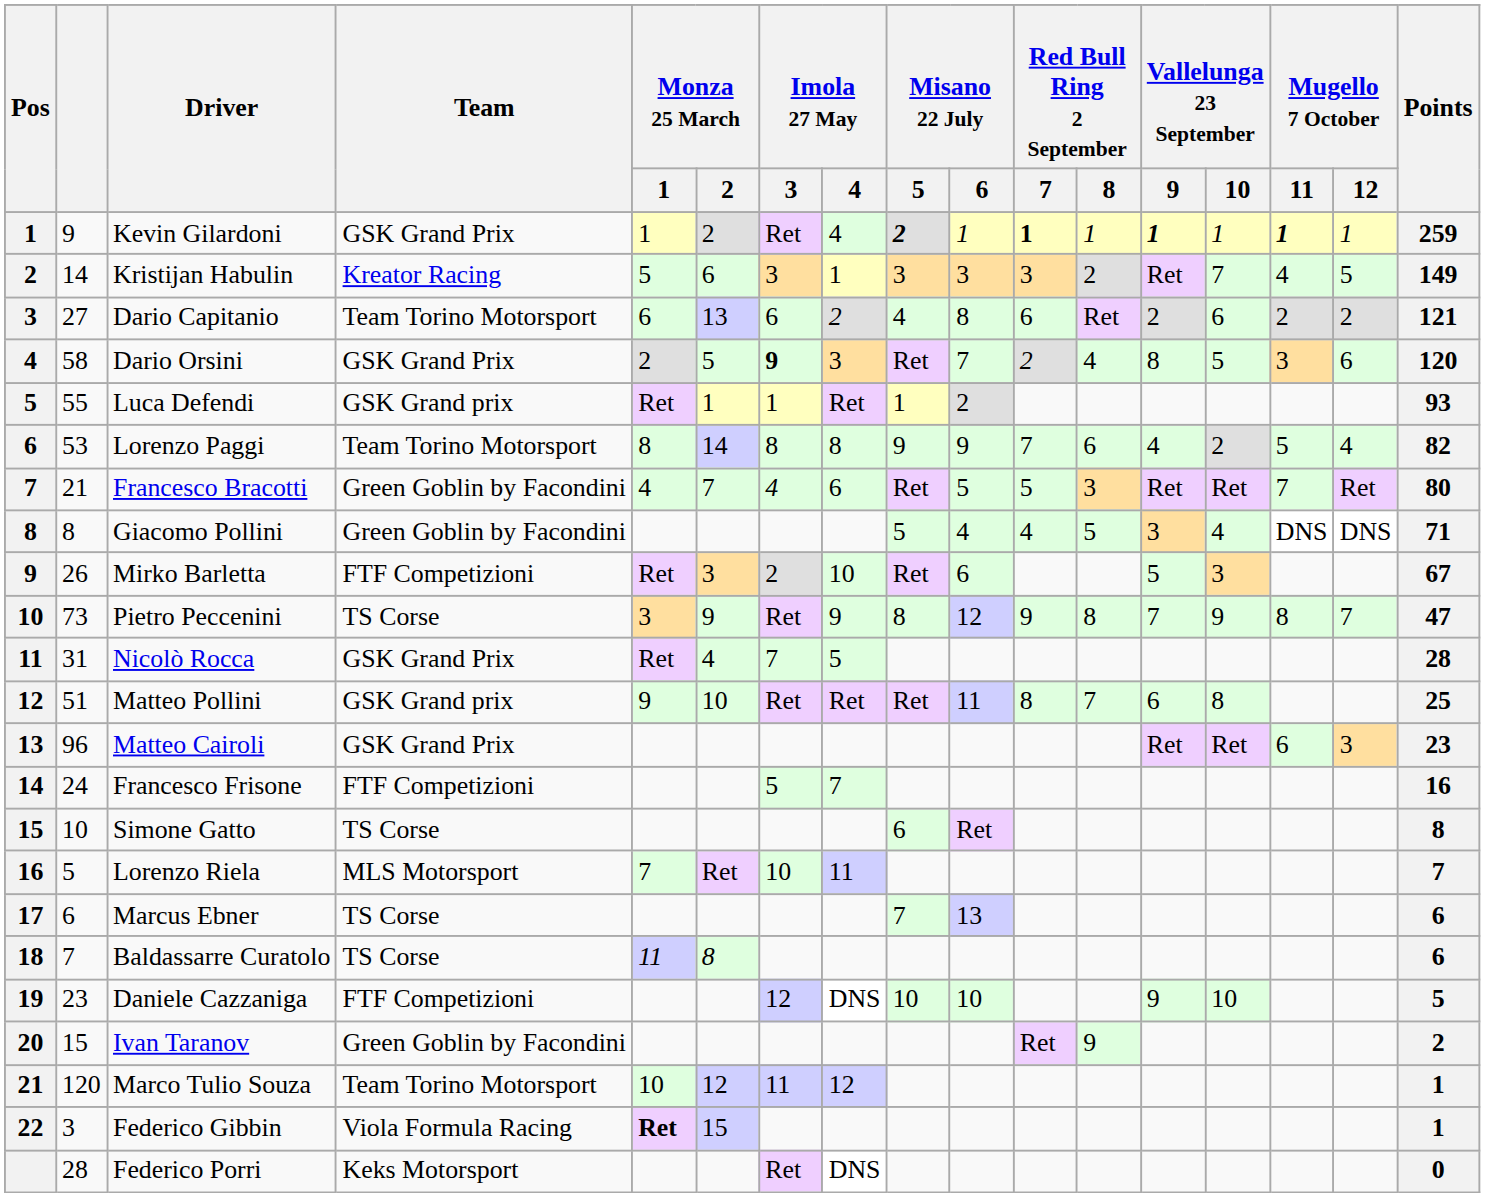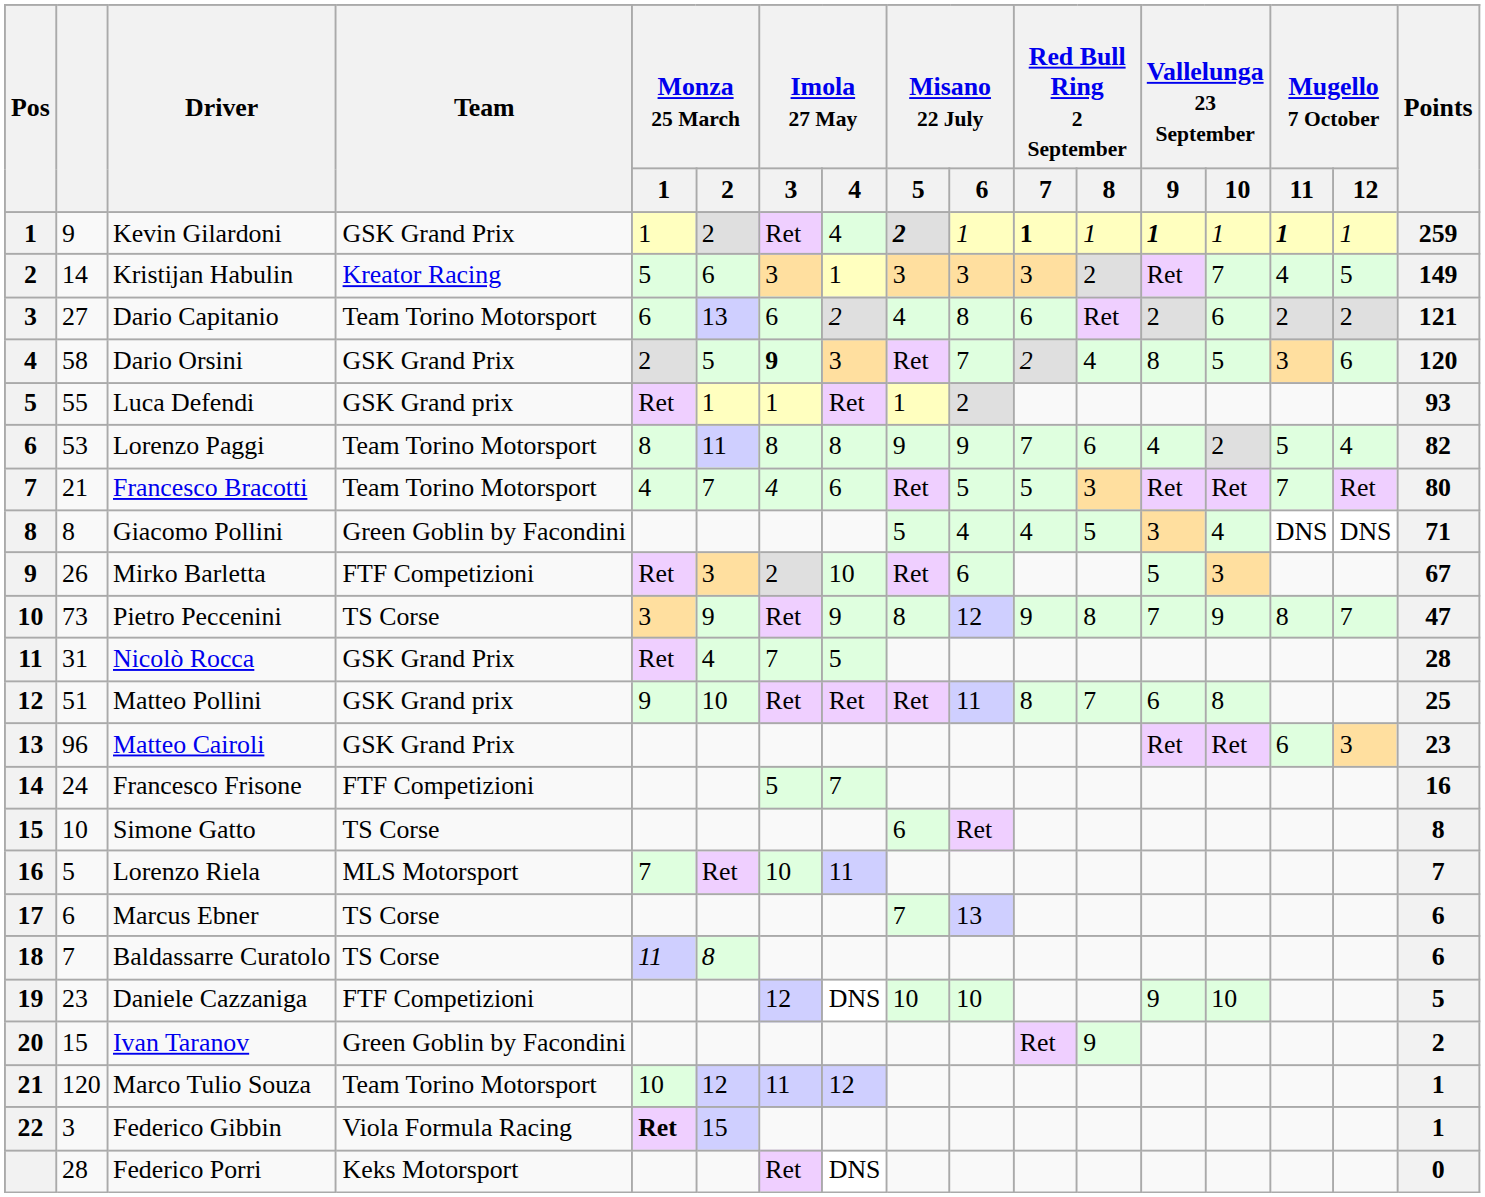 <table class="wikitable" style="font-size:85%">
 <tr>
 <th rowspan=2>Pos</th>
 <th rowspan=2></th>
 <th rowspan=2>Driver</th>
 <th rowspan=2>Team</th>
 <th colspan=2><br><a href='#'>Monza</a><br><small>25 March</small></th>
 <th colspan=2><br><a href='#'>Imola</a><br><small>27 May</small></th>
 <th colspan=2><br><a href='#'>Misano</a><br><small>22 July</small></th>
 <th colspan=2><br><a href='#'>Red Bull Ring</a><br><small>2 September</small></th>
 <th colspan=2><br><a href='#'>Vallelunga</a><br><small>23 September</small></th>
 <th colspan=2><br><a href='#'>Mugello</a><br><small>7 October</small></th>
 <th rowspan=2>Points</th>
 </tr>
 <tr>
 <th width="27">1</th>
 <th width="27">2</th>
 <th width="27">3</th>
 <th width="27">4</th>
 <th width="27">5</th>
 <th width="27">6</th>
 <th width="27">7</th>
 <th width="27">8</th>
 <th width="27">9</th>
 <th width="27">10</th>
 <th width="27">11</th>
 <th width="27">12</th>
 </tr>
 <tr>
 <th>1</th>
 <td>9</td>
 <td> Kevin Gilardoni</td>
 <td>GSK Grand Prix</td>
 <td style="background:#FFFFBF;">1</td>
 <td style="background:#DFDFDF;">2</td>
 <td style="background:#EFCFFF;">Ret</td>
 <td style="background:#DFFFDF;">4</td>
 <td style="background:#DFDFDF;"><strong><em>2</em></strong></td>
 <td style="background:#FFFFBF;"><em>1</em></td>
 <td style="background:#FFFFBF;"><strong>1</strong></td>
 <td style="background:#FFFFBF;"><em>1</em></td>
 <td style="background:#FFFFBF;"><strong><em>1</em></strong></td>
 <td style="background:#FFFFBF;"><em>1</em></td>
 <td style="background:#FFFFBF;"><strong><em>1</em></strong></td>
 <td style="background:#FFFFBF;"><em>1</em></td>
 <th>259</th>
 </tr>
 <tr>
 <th>2</th>
 <td>14</td>
 <td> Kristijan Habulin</td>
 <td><a href='#'>Kreator Racing</a></td>
 <td style="background:#DFFFDF;">5</td>
 <td style="background:#DFFFDF;">6</td>
 <td style="background:#FFDF9F;">3</td>
 <td style="background:#FFFFBF;">1</td>
 <td style="background:#FFDF9F;">3</td>
 <td style="background:#FFDF9F;">3</td>
 <td style="background:#FFDF9F;">3</td>
 <td style="background:#DFDFDF;">2</td>
 <td style="background:#EFCFFF;">Ret</td>
 <td style="background:#DFFFDF;">7</td>
 <td style="background:#DFFFDF;">4</td>
 <td style="background:#DFFFDF;">5</td>
 <th>149</th>
 </tr>
 <tr>
 <th>3</th>
 <td>27</td>
 <td> Dario Capitanio</td>
 <td>Team Torino Motorsport</td>
 <td style="background:#DFFFDF;">6</td>
 <td style="background:#CFCFFF;">13</td>
 <td style="background:#DFFFDF;">6</td>
 <td style="background:#DFDFDF;"><em>2</em></td>
 <td style="background:#DFFFDF;">4</td>
 <td style="background:#DFFFDF;">8</td>
 <td style="background:#DFFFDF;">6</td>
 <td style="background:#EFCFFF;">Ret</td>
 <td style="background:#DFDFDF;">2</td>
 <td style="background:#DFFFDF;">6</td>
 <td style="background:#DFDFDF;">2</td>
 <td style="background:#DFDFDF;">2</td>
 <th>121</th>
 </tr>
 <tr>
 <th>4</th>
 <td>58</td>
 <td> Dario Orsini</td>
 <td>GSK Grand Prix</td>
 <td style="background:#DFDFDF;">2</td>
 <td style="background:#DFFFDF;">5</td>
 <td style="background:#DFFFDF;"><strong>9</strong></td>
 <td style="background:#FFDF9F;">3</td>
 <td style="background:#EFCFFF;">Ret</td>
 <td style="background:#DFFFDF;">7</td>
 <td style="background:#DFDFDF;"><em>2</em></td>
 <td style="background:#DFFFDF;">4</td>
 <td style="background:#DFFFDF;">8</td>
 <td style="background:#DFFFDF;">5</td>
 <td style="background:#FFDF9F;">3</td>
 <td style="background:#DFFFDF;">6</td>
 <th>120</th>
 </tr>
 <tr>
 <th>5</th>
 <td>55</td>
 <td> Luca Defendi</td>
 <td>GSK Grand prix</td>
 <td style="background:#EFCFFF;">Ret</td>
 <td style="background:#FFFFBF;">1</td>
 <td style="background:#FFFFBF;">1</td>
 <td style="background:#EFCFFF;">Ret</td>
 <td style="background:#FFFFBF;">1</td>
 <td style="background:#DFDFDF;">2</td>
 <td></td>
 <td></td>
 <td></td>
 <td></td>
 <td></td>
 <td></td>
 <th>93</th>
 </tr>
 <tr>
 <th>6</th>
 <td>53</td>
 <td> Lorenzo Paggi</td>
 <td>Team Torino Motorsport</td>
 <td style="background:#DFFFDF;">8</td>
-<td style="background:#CFCFFF;">14</td>
+<td style="background:#CFCFFF;">11</td>
 <td style="background:#DFFFDF;">8</td>
 <td style="background:#DFFFDF;">8</td>
 <td style="background:#DFFFDF;">9</td>
 <td style="background:#DFFFDF;">9</td>
 <td style="background:#DFFFDF;">7</td>
 <td style="background:#DFFFDF;">6</td>
 <td style="background:#DFFFDF;">4</td>
 <td style="background:#DFDFDF;">2</td>
 <td style="background:#DFFFDF;">5</td>
 <td style="background:#DFFFDF;">4</td>
 <th>82</th>
 </tr>
 <tr>
 <th>7</th>
 <td>21</td>
 <td> <a href='#'>Francesco Bracotti</a></td>
-<td>Green Goblin by Facondini</td>
+<td>Team Torino Motorsport</td>
 <td style="background:#DFFFDF;">4</td>
 <td style="background:#DFFFDF;">7</td>
 <td style="background:#DFFFDF;"><em>4</em></td>
 <td style="background:#DFFFDF;">6</td>
 <td style="background:#EFCFFF;">Ret</td>
 <td style="background:#DFFFDF;">5</td>
 <td style="background:#DFFFDF;">5</td>
 <td style="background:#FFDF9F;">3</td>
 <td style="background:#EFCFFF;">Ret</td>
 <td style="background:#EFCFFF;">Ret</td>
 <td style="background:#DFFFDF;">7</td>
 <td style="background:#EFCFFF;">Ret</td>
 <th>80</th>
 </tr>
 <tr>
 <th>8</th>
 <td>8</td>
 <td> Giacomo Pollini</td>
 <td>Green Goblin by Facondini</td>
 <td></td>
 <td></td>
 <td></td>
 <td></td>
 <td style="background:#DFFFDF;">5</td>
 <td style="background:#DFFFDF;">4</td>
 <td style="background:#DFFFDF;">4</td>
 <td style="background:#DFFFDF;">5</td>
 <td style="background:#FFDF9F;">3</td>
 <td style="background:#DFFFDF;">4</td>
 <td style="background:#FFFFFF;">DNS</td>
 <td style="background:#FFFFFF;">DNS</td>
 <th>71</th>
 </tr>
 <tr>
 <th>9</th>
 <td>26</td>
 <td> Mirko Barletta</td>
 <td>FTF Competizioni</td>
 <td style="background:#EFCFFF;">Ret</td>
 <td style="background:#FFDF9F;">3</td>
 <td style="background:#DFDFDF;">2</td>
 <td style="background:#DFFFDF;">10</td>
 <td style="background:#EFCFFF;">Ret</td>
 <td style="background:#DFFFDF;">6</td>
 <td></td>
 <td></td>
 <td style="background:#DFFFDF;">5</td>
 <td style="background:#FFDF9F;">3</td>
 <td></td>
 <td></td>
 <th>67</th>
 </tr>
 <tr>
 <th>10</th>
 <td>73</td>
 <td> Pietro Peccenini</td>
 <td>TS Corse</td>
 <td style="background:#FFDF9F;">3</td>
 <td style="background:#DFFFDF;">9</td>
 <td style="background:#EFCFFF;">Ret</td>
 <td style="background:#DFFFDF;">9</td>
 <td style="background:#DFFFDF;">8</td>
 <td style="background:#CFCFFF;">12</td>
 <td style="background:#DFFFDF;">9</td>
 <td style="background:#DFFFDF;">8</td>
 <td style="background:#DFFFDF;">7</td>
 <td style="background:#DFFFDF;">9</td>
 <td style="background:#DFFFDF;">8</td>
 <td style="background:#DFFFDF;">7</td>
 <th>47</th>
 </tr>
 <tr>
 <th>11</th>
 <td>31</td>
 <td> <a href='#'>Nicolò Rocca</a></td>
 <td>GSK Grand Prix</td>
 <td style="background:#EFCFFF;">Ret</td>
 <td style="background:#DFFFDF;">4</td>
 <td style="background:#DFFFDF;">7</td>
 <td style="background:#DFFFDF;">5</td>
 <td></td>
 <td></td>
 <td></td>
 <td></td>
 <td></td>
 <td></td>
 <td></td>
 <td></td>
 <th>28</th>
 </tr>
 <tr>
 <th>12</th>
 <td>51</td>
 <td> Matteo Pollini</td>
 <td>GSK Grand prix</td>
 <td style="background:#DFFFDF;">9</td>
 <td style="background:#DFFFDF;">10</td>
 <td style="background:#EFCFFF;">Ret</td>
 <td style="background:#EFCFFF;">Ret</td>
 <td style="background:#EFCFFF;">Ret</td>
 <td style="background:#CFCFFF;">11</td>
 <td style="background:#DFFFDF;">8</td>
 <td style="background:#DFFFDF;">7</td>
 <td style="background:#DFFFDF;">6</td>
 <td style="background:#DFFFDF;">8</td>
 <td></td>
 <td></td>
 <th>25</th>
 </tr>
 <tr>
 <th>13</th>
 <td>96</td>
 <td> <a href='#'>Matteo Cairoli</a></td>
 <td>GSK Grand Prix</td>
 <td></td>
 <td></td>
 <td></td>
 <td></td>
 <td></td>
 <td></td>
 <td></td>
 <td></td>
 <td style="background:#EFCFFF;">Ret</td>
 <td style="background:#EFCFFF;">Ret</td>
 <td style="background:#DFFFDF;">6</td>
 <td style="background:#FFDF9F;">3</td>
 <th>23</th>
 </tr>
 <tr>
 <th>14</th>
 <td>24</td>
 <td> Francesco Frisone</td>
 <td>FTF Competizioni</td>
 <td></td>
 <td></td>
 <td style="background:#DFFFDF;">5</td>
 <td style="background:#DFFFDF;">7</td>
 <td></td>
 <td></td>
 <td></td>
 <td></td>
 <td></td>
 <td></td>
 <td></td>
 <td></td>
 <th>16</th>
 </tr>
 <tr>
 <th>15</th>
 <td>10</td>
 <td> Simone Gatto</td>
 <td>TS Corse</td>
 <td></td>
 <td></td>
 <td></td>
 <td></td>
 <td style="background:#DFFFDF;">6</td>
 <td style="background:#EFCFFF;">Ret</td>
 <td></td>
 <td></td>
 <td></td>
 <td></td>
 <td></td>
 <td></td>
 <th>8</th>
 </tr>
 <tr>
 <th>16</th>
 <td>5</td>
 <td> Lorenzo Riela</td>
 <td>MLS Motorsport</td>
 <td style="background:#DFFFDF;">7</td>
 <td style="background:#EFCFFF;">Ret</td>
 <td style="background:#DFFFDF;">10</td>
 <td style="background:#CFCFFF;">11</td>
 <td></td>
 <td></td>
 <td></td>
 <td></td>
 <td></td>
 <td></td>
 <td></td>
 <td></td>
 <th>7</th>
 </tr>
 <tr>
 <th>17</th>
 <td>6</td>
 <td> Marcus Ebner</td>
 <td>TS Corse</td>
 <td></td>
 <td></td>
 <td></td>
 <td></td>
 <td style="background:#DFFFDF;">7</td>
 <td style="background:#CFCFFF;">13</td>
 <td></td>
 <td></td>
 <td></td>
 <td></td>
 <td></td>
 <td></td>
 <th>6</th>
 </tr>
 <tr>
 <th>18</th>
 <td>7</td>
 <td> Baldassarre Curatolo</td>
 <td>TS Corse</td>
 <td style="background:#CFCFFF;"><em>11</em></td>
 <td style="background:#DFFFDF;"><em>8</em></td>
 <td></td>
 <td></td>
 <td></td>
 <td></td>
 <td></td>
 <td></td>
 <td></td>
 <td></td>
 <td></td>
 <td></td>
 <th>6</th>
 </tr>
 <tr>
 <th>19</th>
 <td>23</td>
 <td> Daniele Cazzaniga</td>
 <td>FTF Competizioni</td>
 <td></td>
 <td></td>
 <td style="background:#CFCFFF;">12</td>
 <td style="background:#FFFFFF;">DNS</td>
 <td style="background:#DFFFDF;">10</td>
 <td style="background:#DFFFDF;">10</td>
 <td></td>
 <td></td>
 <td style="background:#DFFFDF;">9</td>
 <td style="background:#DFFFDF;">10</td>
 <td></td>
 <td></td>
 <th>5</th>
 </tr>
 <tr>
 <th>20</th>
 <td>15</td>
 <td> <a href='#'>Ivan Taranov</a></td>
 <td>Green Goblin by Facondini</td>
 <td></td>
 <td></td>
 <td></td>
 <td></td>
 <td></td>
 <td></td>
 <td style="background:#EFCFFF;">Ret</td>
 <td style="background:#DFFFDF;">9</td>
 <td></td>
 <td></td>
 <td></td>
 <td></td>
 <th>2</th>
 </tr>
 <tr>
 <th>21</th>
 <td>120</td>
 <td> Marco Tulio Souza</td>
 <td>Team Torino Motorsport</td>
 <td style="background:#DFFFDF;">10</td>
 <td style="background:#CFCFFF;">12</td>
 <td style="background:#CFCFFF;">11</td>
 <td style="background:#CFCFFF;">12</td>
 <td></td>
 <td></td>
 <td></td>
 <td></td>
 <td></td>
 <td></td>
 <td></td>
 <td></td>
 <th>1</th>
 </tr>
 <tr>
 <th>22</th>
 <td>3</td>
 <td> Federico Gibbin</td>
 <td>Viola Formula Racing</td>
 <td style="background:#EFCFFF;"><strong>Ret</strong></td>
 <td style="background:#CFCFFF;">15</td>
 <td></td>
 <td></td>
 <td></td>
 <td></td>
 <td></td>
 <td></td>
 <td></td>
 <td></td>
 <td></td>
 <td></td>
 <th>1</th>
 </tr>
 <tr>
 <th></th>
 <td>28</td>
 <td> Federico Porri</td>
 <td>Keks Motorsport</td>
 <td></td>
 <td></td>
 <td style="background:#EFCFFF;">Ret</td>
 <td style="background:#FFFFFF;">DNS</td>
 <td></td>
 <td></td>
 <td></td>
 <td></td>
 <td></td>
 <td></td>
 <td></td>
 <td></td>
 <th>0</th>
 </tr>
 </table>
